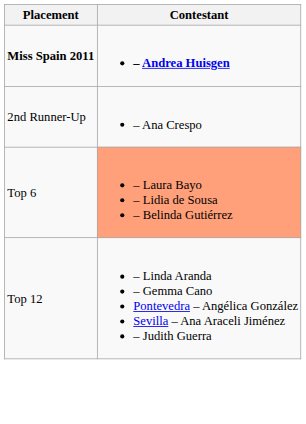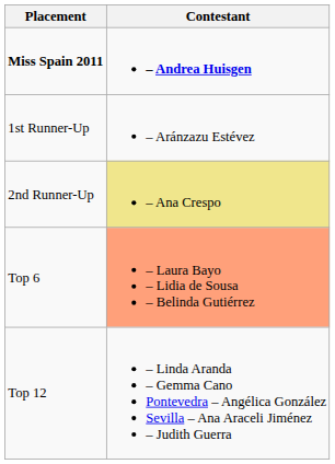 <table class="wikitable sortable" style="font-size: 95%;">
 <tr>
 <th>Placement</th>
 <th>Contestant</th>
 </tr>
 <tr>
 <td><strong>Miss Spain 2011</strong></td>
 <td><br><ul><li><strong> – <a href='#'>Andrea Huisgen</a></strong></li></ul></td>
 </tr>
 <tr>
+<td>1st Runner-Up</td>
+<td><br><ul><li> – Aránzazu Estévez</li></ul></td>
+</tr>
+<tr>
 <td>2nd Runner-Up</td>
-<td><br><ul><li> – Ana Crespo</li></ul></td>
+<td style="background: khaki;"><br><ul><li> – Ana Crespo</li></ul></td>
 </tr>
 <tr>
 <td>Top 6</td>
 <td style="background: lightsalmon;"><br><ul><li> – Laura Bayo</li><li> – Lidia de Sousa</li><li> – Belinda Gutiérrez</li></ul></td>
 </tr>
 <tr>
 <td>Top 12</td>
 <td><br><ul><li> – Linda Aranda</li><li> – Gemma Cano</li><li> <a href='#'>Pontevedra</a> – Angélica González</li><li> <a href='#'>Sevilla</a> – Ana Araceli Jiménez</li><li> – Judith Guerra</li></ul></td>
 </tr>
 </table>
